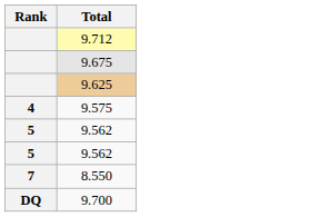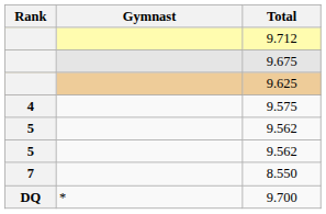 <table class="wikitable sortable" style="text-align:center; font-size:95%">
 <tr>
 <th scope="col" style="width:50px;">Rank</th>
+<th scope="col" style="width:200px;">Gymnast</th>
 <th scope="col" style="width:80px;">Total</th>
 </tr>
 <tr style="background:#fffcaf;">
 <th scope=row style="text-align:center"></th>
+<td style="text-align:left;"></td>
 <td>9.712</td>
 </tr>
 <tr style="background:#e5e5e5;">
 <th scope=row style="text-align:center"></th>
+<td style="text-align:left;"></td>
 <td>9.675</td>
 </tr>
 <tr style="background:#ec9;">
 <th scope=row style="text-align:center"></th>
+<td style="text-align:left;"></td>
 <td>9.625</td>
 </tr>
 <tr>
 <th scope=row style="text-align:center">4</th>
+<td style="text-align:left;"></td>
 <td>9.575</td>
 </tr>
 <tr>
 <th scope=row style="text-align:center">5</th>
+<td style="text-align:left;"></td>
 <td>9.562</td>
 </tr>
 <tr>
 <th scope=row style="text-align:center">5</th>
+<td style="text-align:left;"></td>
 <td>9.562</td>
 </tr>
 <tr>
 <th scope=row style="text-align:center">7</th>
+<td style="text-align:left;"></td>
 <td>8.550</td>
 </tr>
 <tr>
 <th scope=row style="text-align:center">DQ</th>
+<td style="text-align:left;">*</td>
 <td>9.700</td>
 </tr>
 </table>
